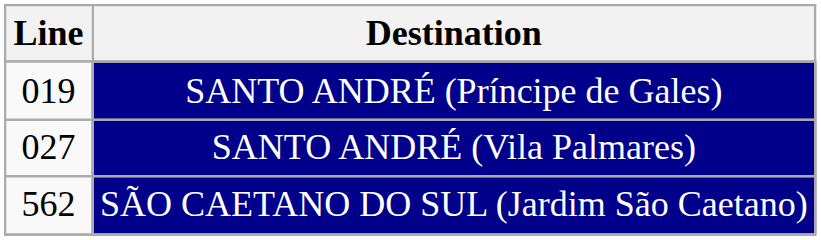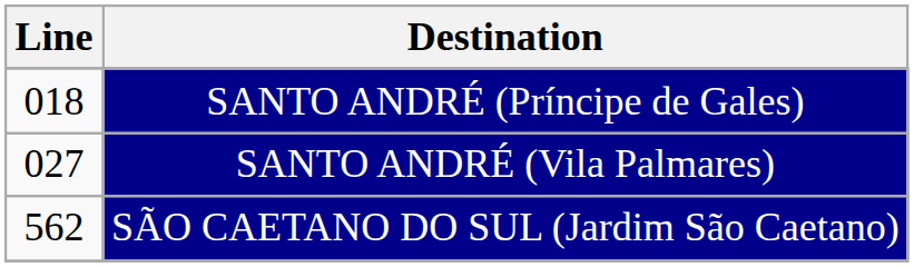 <table class="wikitable">
 <tr>
 <th align="center">Line</th>
 <th align="center">Destination</th>
 </tr>
 <tr>
 </tr>
 <tr>
-<td align="center">019</td>
+<td align="center">018</td>
 <td align="center" bgcolor="darkblue" style="color:white">SANTO ANDRÉ (Príncipe de Gales)</td>
 </tr>
 <tr>
 </tr>
 <tr>
 <td align="center">027</td>
 <td align="center" bgcolor="darkblue" style="color:white">SANTO ANDRÉ (Vila Palmares)</td>
 </tr>
 <tr>
 </tr>
 <tr>
 <td align="center">562</td>
 <td align="center" bgcolor="darkblue" style="color:white">SÃO CAETANO DO SUL (Jardim São Caetano)</td>
 </tr>
 <tr>
 </tr>
 </table>
